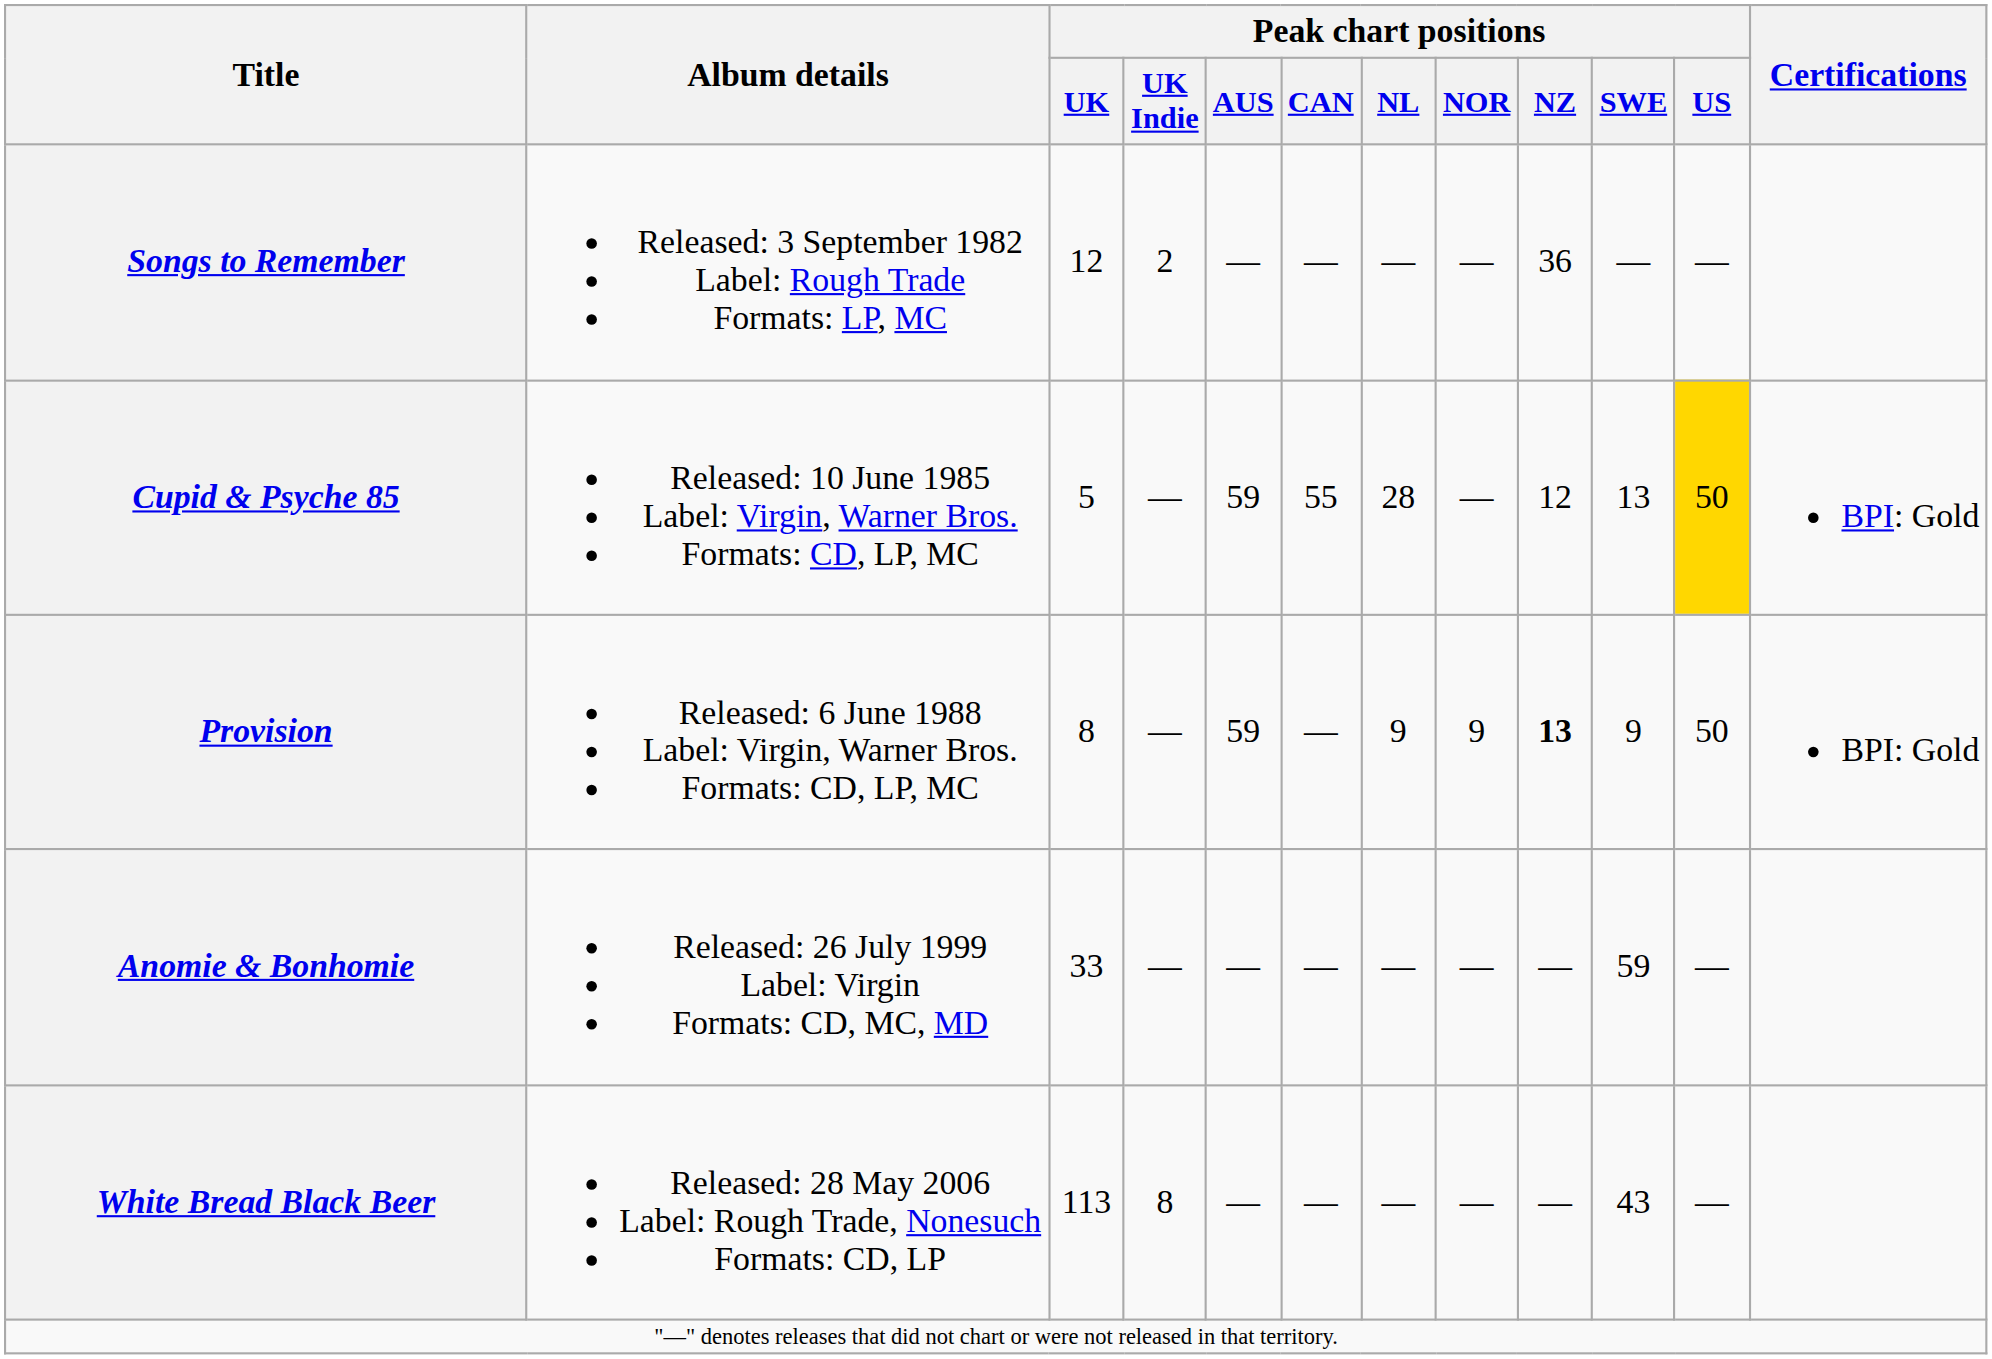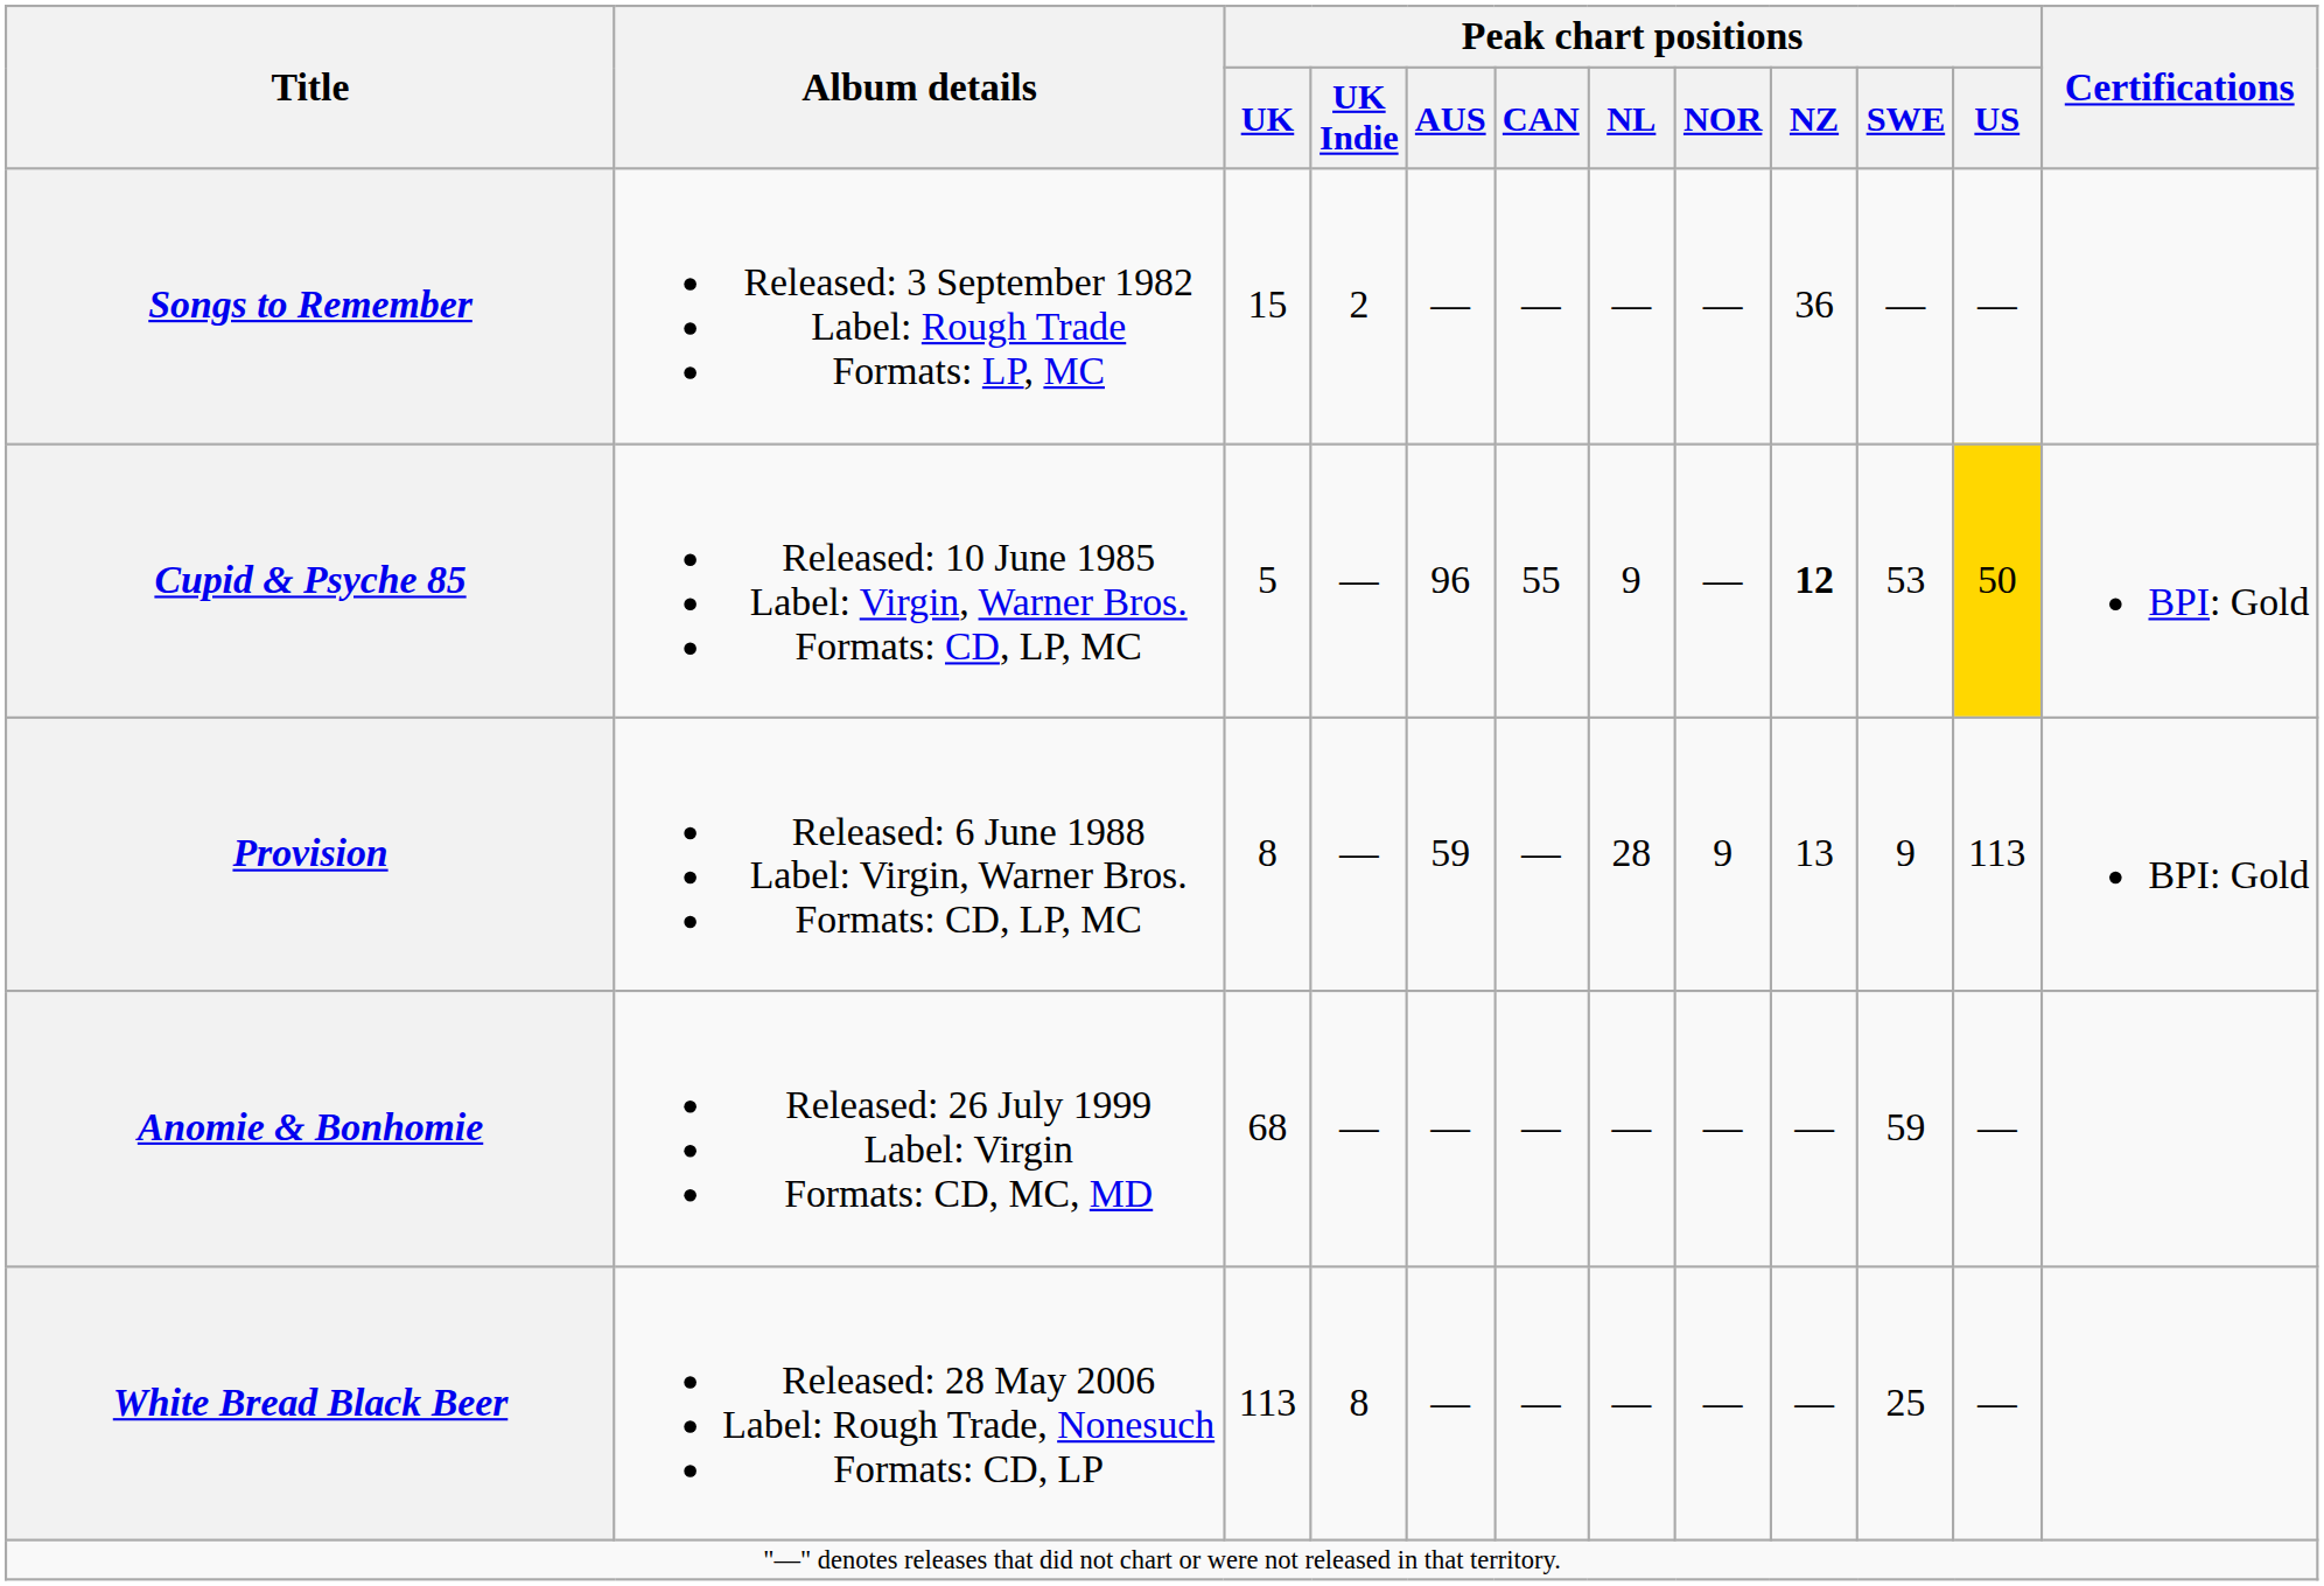 <table class="wikitable plainrowheaders" style="text-align:center;">
 <tr>
 <th rowspan="2" scope="col" style="width:15em;">Title</th>
 <th rowspan="2" scope="col" style="width:15em;">Album details</th>
 <th colspan="9">Peak chart positions</th>
 <th rowspan="2"><a href='#'>Certifications</a></th>
 </tr>
 <tr>
 <th scope="col" style="width:2em;font-size:90%;"><a href='#'>UK</a><br></th>
 <th scope="col" style="width:2em;font-size:90%;"><a href='#'>UK Indie</a><br></th>
 <th scope="col" style="width:2em;font-size:90%;"><a href='#'>AUS</a><br></th>
 <th scope="col" style="width:2em;font-size:90%;"><a href='#'>CAN</a><br></th>
 <th scope="col" style="width:2em;font-size:90%;"><a href='#'>NL</a><br></th>
 <th scope="col" style="width:2em;font-size:90%;"><a href='#'>NOR</a><br></th>
 <th scope="col" style="width:2em;font-size:90%;"><a href='#'>NZ</a><br></th>
 <th scope="col" style="width:2em;font-size:90%;"><a href='#'>SWE</a><br></th>
 <th scope="col" style="width:2em;font-size:90%;"><a href='#'>US</a><br></th>
 </tr>
 <tr>
 <th scope="row"><em><a href='#'>Songs to Remember</a></em></th>
 <td><br><ul><li>Released: 3 September 1982</li><li>Label: <a href='#'>Rough Trade</a></li><li>Formats: <a href='#'>LP</a>, <a href='#'>MC</a></li></ul></td>
-<td>12</td>
+<td>15</td>
 <td>2</td>
 <td>—</td>
 <td>—</td>
 <td>—</td>
 <td>—</td>
 <td>36</td>
 <td>—</td>
 <td>—</td>
 <td></td>
 </tr>
 <tr>
 <th scope="row"><em><a href='#'>Cupid & Psyche 85</a></em></th>
 <td><br><ul><li>Released: 10 June 1985</li><li>Label: <a href='#'>Virgin</a>, <a href='#'>Warner Bros.</a></li><li>Formats: <a href='#'>CD</a>, LP, MC</li></ul></td>
 <td>5</td>
 <td>—</td>
-<td>59</td>
+<td>96</td>
 <td>55</td>
-<td>28</td>
+<td>9</td>
 <td>—</td>
-<td>12</td>
-<td>13</td>
+<td><strong>12</strong></td>
+<td>53</td>
 <td style="background: gold;">50</td>
 <td><br><ul><li><a href='#'>BPI</a>: Gold</li></ul></td>
 </tr>
 <tr>
 <th scope="row"><em><a href='#'>Provision</a></em></th>
 <td><br><ul><li>Released: 6 June 1988</li><li>Label: Virgin, Warner Bros.</li><li>Formats: CD, LP, MC</li></ul></td>
 <td>8</td>
 <td>—</td>
 <td>59</td>
 <td>—</td>
+<td>28</td>
 <td>9</td>
+<td>13</td>
 <td>9</td>
-<td><strong>13</strong></td>
-<td>9</td>
-<td>50</td>
+<td>113</td>
 <td><br><ul><li>BPI: Gold</li></ul></td>
 </tr>
 <tr>
 <th scope="row"><em><a href='#'>Anomie & Bonhomie</a></em></th>
 <td><br><ul><li>Released: 26 July 1999</li><li>Label: Virgin</li><li>Formats: CD, MC, <a href='#'>MD</a></li></ul></td>
-<td>33</td>
+<td>68</td>
 <td>—</td>
 <td>—</td>
 <td>—</td>
 <td>—</td>
 <td>—</td>
 <td>—</td>
 <td>59</td>
 <td>—</td>
 <td></td>
 </tr>
 <tr>
 <th scope="row"><em><a href='#'>White Bread Black Beer</a></em></th>
 <td><br><ul><li>Released: 28 May 2006</li><li>Label: Rough Trade, <a href='#'>Nonesuch</a></li><li>Formats: CD, LP</li></ul></td>
 <td>113</td>
 <td>8</td>
 <td>—</td>
 <td>—</td>
 <td>—</td>
 <td>—</td>
 <td>—</td>
-<td>43</td>
+<td>25</td>
 <td>—</td>
 <td></td>
 </tr>
 <tr>
 <td colspan="12" style="font-size:8pt">"—" denotes releases that did not chart or were not released in that territory.</td>
 </tr>
 </table>
